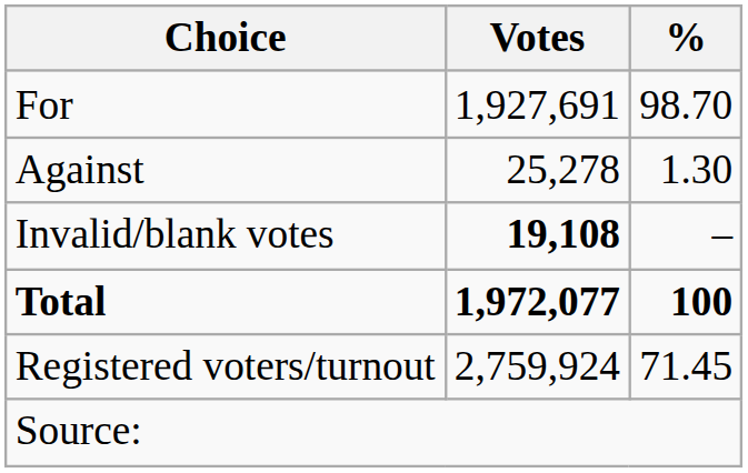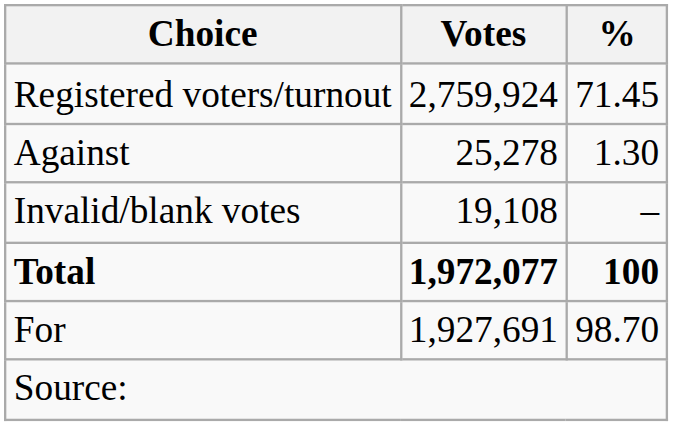 <table class=wikitable style=text-align:right>
 <tr>
 <th>Choice</th>
 <th>Votes</th>
 <th>%</th>
 </tr>
 <tr>
-<td align=left>For</td>
-<td>1,927,691</td>
-<td>98.70</td>
+<td align=left>Registered voters/turnout</td>
+<td>2,759,924</td>
+<td>71.45</td>
 </tr>
 <tr>
 <td align=left>Against</td>
 <td>25,278</td>
 <td>1.30</td>
 </tr>
 <tr>
 <td align=left>Invalid/blank votes</td>
-<td><strong>19,108</strong></td>
+<td>19,108</td>
 <td>–</td>
 </tr>
 <tr>
 <td align=left><strong>Total</strong></td>
 <td><strong>1,972,077</strong></td>
 <td><strong>100</strong></td>
 </tr>
 <tr>
-<td align=left>Registered voters/turnout</td>
-<td>2,759,924</td>
-<td>71.45</td>
+<td align=left>For</td>
+<td>1,927,691</td>
+<td>98.70</td>
 </tr>
 <tr>
 <td align=left colspan=3>Source: </td>
 </tr>
 </table>
